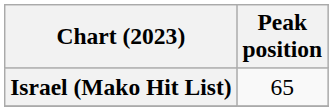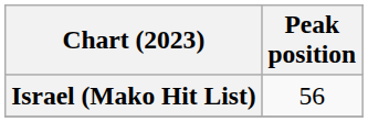 <table class="wikitable plainrowheaders" style="text-align:center">
 <tr>
 <th scope="col">Chart (2023)</th>
 <th scope="col">Peak<br>position</th>
 </tr>
 <tr>
 <th scope="row">Israel (Mako Hit List)</th>
-<td>65</td>
+<td>56</td>
 </tr>
 <tr>
 </tr>
 </table>
